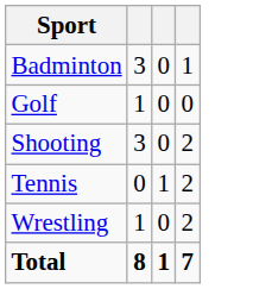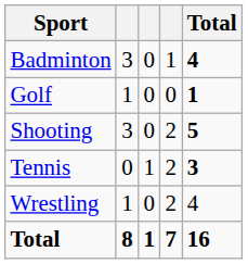 <table class="wikitable sortable">
 <tr>
 <th>Sport</th>
 <th></th>
 <th></th>
 <th></th>
+<th>Total</th>
 </tr>
 <tr>
 <td><a href='#'>Badminton</a></td>
 <td>3</td>
 <td>0</td>
 <td>1</td>
+<td><strong>4</strong></td>
 </tr>
 <tr>
 <td><a href='#'>Golf</a></td>
 <td>1</td>
 <td>0</td>
 <td>0</td>
+<td><strong>1</strong></td>
 </tr>
 <tr>
 <td><a href='#'>Shooting</a></td>
 <td>3</td>
 <td>0</td>
 <td>2</td>
+<td><strong>5</strong></td>
 </tr>
 <tr>
 <td><a href='#'>Tennis</a></td>
 <td>0</td>
 <td>1</td>
 <td>2</td>
+<td><strong>3</strong></td>
 </tr>
 <tr>
 <td><a href='#'>Wrestling</a></td>
 <td>1</td>
 <td>0</td>
 <td>2</td>
+<td>4</td>
 </tr>
 <tr>
 <td><strong>Total</strong></td>
 <td><strong>8</strong></td>
 <td><strong>1</strong></td>
 <td><strong>7</strong></td>
+<td><strong>16</strong></td>
 </tr>
 </table>
